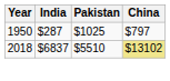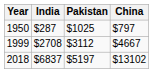 <table class="wikitable">
 <tr>
 <th>Year</th>
 <th>India</th>
 <th>Pakistan</th>
 <th>China</th>
 </tr>
 <tr>
 <td>1950</td>
 <td>$287</td>
 <td>$1025</td>
 <td>$797</td>
 </tr>
 <tr>
+<td>1999</td>
+<td>$2708</td>
+<td>$3112</td>
+<td>$4667</td>
+</tr>
+<tr>
 <td>2018</td>
 <td>$6837</td>
-<td>$5510</td>
-<td style="background: khaki;">$13102</td>
+<td>$5197</td>
+<td>$13102</td>
 </tr>
 </table>
